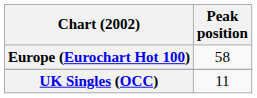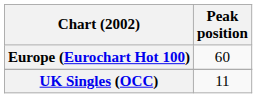 <table class="wikitable sortable plainrowheaders" style="text-align:center">
 <tr>
 <th>Chart (2002)</th>
 <th>Peak<br>position</th>
 </tr>
 <tr>
 <th scope="row">Europe (<a href='#'>Eurochart Hot 100</a>)</th>
-<td>58</td>
+<td>60</td>
 </tr>
 <tr>
 </tr>
 <tr>
 <th scope="row"><a href='#'>UK Singles</a> (<a href='#'>OCC</a>)</th>
 <td>11</td>
 </tr>
 </table>
